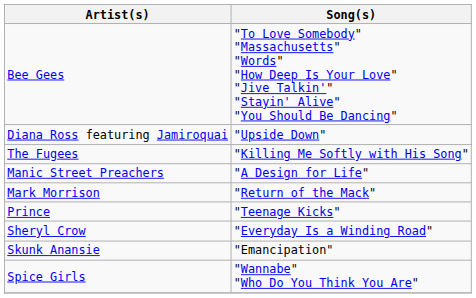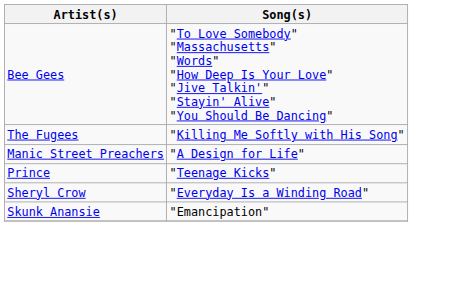 <table class="wikitable">
 <tr>
 <th>Artist(s)</th>
 <th>Song(s)</th>
 </tr>
 <tr>
 <td><a href='#'>Bee Gees</a></td>
 <td>"<a href='#'>To Love Somebody</a>"<br>"<a href='#'>Massachusetts</a>"<br>"<a href='#'>Words</a>"<br>"<a href='#'>How Deep Is Your Love</a>"<br>"<a href='#'>Jive Talkin'</a>"<br>"<a href='#'>Stayin' Alive</a>"<br>"<a href='#'>You Should Be Dancing</a>"</td>
 </tr>
 <tr>
-<td><a href='#'>Diana Ross</a> featuring <a href='#'>Jamiroquai</a></td>
-<td>"<a href='#'>Upside Down</a>"</td>
-</tr>
-<tr>
 <td><a href='#'>The Fugees</a></td>
 <td>"<a href='#'>Killing Me Softly with His Song</a>"</td>
 </tr>
 <tr>
 <td><a href='#'>Manic Street Preachers</a></td>
 <td>"<a href='#'>A Design for Life</a>"</td>
-</tr>
-<tr>
-<td><a href='#'>Mark Morrison</a></td>
-<td>"<a href='#'>Return of the Mack</a>"</td>
 </tr>
 <tr>
 <td><a href='#'>Prince</a></td>
 <td>"<a href='#'>Teenage Kicks</a>"</td>
 </tr>
 <tr>
 <td><a href='#'>Sheryl Crow</a></td>
 <td>"<a href='#'>Everyday Is a Winding Road</a>"</td>
 </tr>
 <tr>
 <td><a href='#'>Skunk Anansie</a></td>
 <td>"Emancipation"</td>
 </tr>
 <tr>
-<td><a href='#'>Spice Girls</a></td>
-<td>"<a href='#'>Wannabe</a>"<br>"<a href='#'>Who Do You Think You Are</a>"</td>
-</tr>
-<tr>
 </tr>
 </table>
